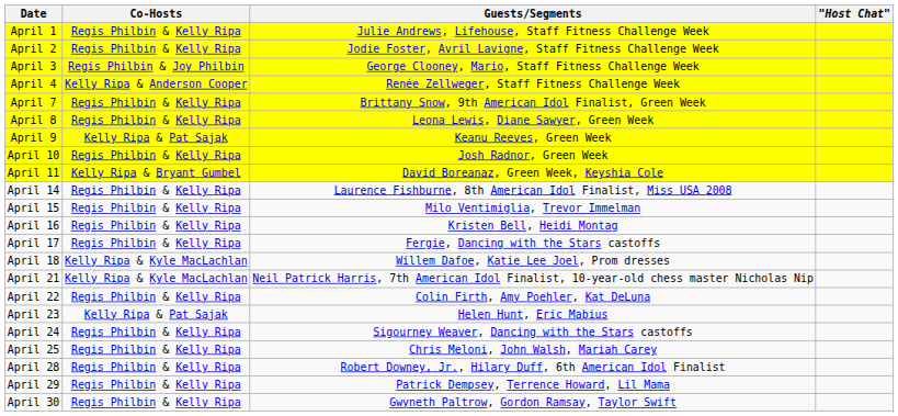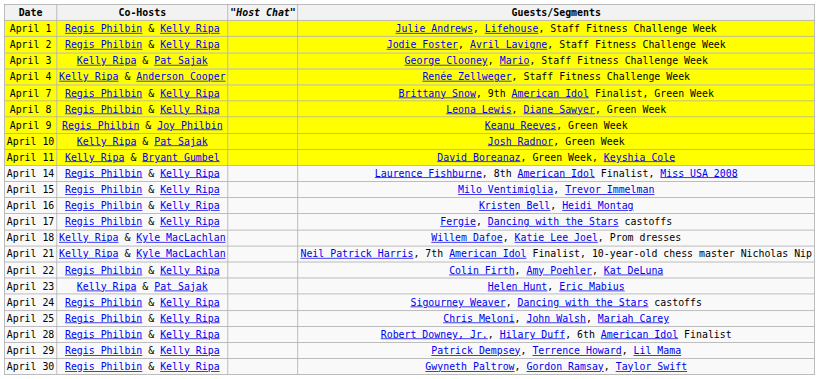 <table class="wikitable sortable" style="text-align:center;">
 <tr>
 <th>Date</th>
 <th>Co-Hosts</th>
+<th><em>"Host Chat"</em></th>
 <th>Guests/Segments</th>
-<th><em>"Host Chat"</em></th>
 </tr>
 <tr style="background:yellow;">
 <td>April 1</td>
 <td><a href='#'>Regis Philbin</a> & <a href='#'>Kelly Ripa</a></td>
+<td></td>
 <td><a href='#'>Julie Andrews</a>, <a href='#'>Lifehouse</a>, Staff Fitness Challenge Week</td>
-<td></td>
 </tr>
 <tr style="background:yellow;">
 <td>April 2</td>
 <td><a href='#'>Regis Philbin</a> & <a href='#'>Kelly Ripa</a></td>
+<td></td>
 <td><a href='#'>Jodie Foster</a>, <a href='#'>Avril Lavigne</a>, Staff Fitness Challenge Week</td>
-<td></td>
 </tr>
 <tr style="background:yellow;">
 <td>April 3</td>
-<td><a href='#'>Regis Philbin</a> & <a href='#'>Joy Philbin</a></td>
+<td><a href='#'>Kelly Ripa</a> & <a href='#'>Pat Sajak</a></td>
+<td></td>
 <td><a href='#'>George Clooney</a>, <a href='#'>Mario</a>, Staff Fitness Challenge Week</td>
-<td></td>
 </tr>
 <tr style="background:yellow;">
 <td>April 4</td>
 <td><a href='#'>Kelly Ripa</a> & <a href='#'>Anderson Cooper</a></td>
+<td></td>
 <td><a href='#'>Renée Zellweger</a>, Staff Fitness Challenge Week</td>
-<td></td>
 </tr>
 <tr style="background:yellow;">
 <td>April 7</td>
 <td><a href='#'>Regis Philbin</a> & <a href='#'>Kelly Ripa</a></td>
+<td></td>
 <td><a href='#'>Brittany Snow</a>, 9th <a href='#'>American Idol</a> Finalist, Green Week</td>
-<td></td>
 </tr>
 <tr style="background:yellow;">
 <td>April 8</td>
 <td><a href='#'>Regis Philbin</a> & <a href='#'>Kelly Ripa</a></td>
+<td></td>
 <td><a href='#'>Leona Lewis</a>, <a href='#'>Diane Sawyer</a>, Green Week</td>
-<td></td>
 </tr>
 <tr style="background:yellow;">
 <td>April 9</td>
-<td><a href='#'>Kelly Ripa</a> & <a href='#'>Pat Sajak</a></td>
+<td><a href='#'>Regis Philbin</a> & <a href='#'>Joy Philbin</a></td>
+<td></td>
 <td><a href='#'>Keanu Reeves</a>, Green Week</td>
-<td></td>
 </tr>
 <tr style="background:yellow;">
 <td>April 10</td>
-<td><a href='#'>Regis Philbin</a> & <a href='#'>Kelly Ripa</a></td>
+<td><a href='#'>Kelly Ripa</a> & <a href='#'>Pat Sajak</a></td>
+<td></td>
 <td><a href='#'>Josh Radnor</a>, Green Week</td>
-<td></td>
 </tr>
 <tr style="background:yellow;">
 <td>April 11</td>
 <td><a href='#'>Kelly Ripa</a> & <a href='#'>Bryant Gumbel</a></td>
+<td></td>
 <td><a href='#'>David Boreanaz</a>, Green Week, <a href='#'>Keyshia Cole</a></td>
-<td></td>
 </tr>
 <tr>
 <td>April 14</td>
 <td><a href='#'>Regis Philbin</a> & <a href='#'>Kelly Ripa</a></td>
+<td></td>
 <td><a href='#'>Laurence Fishburne</a>, 8th <a href='#'>American Idol</a> Finalist, <a href='#'>Miss USA 2008</a></td>
-<td></td>
 </tr>
 <tr>
 <td>April 15</td>
 <td><a href='#'>Regis Philbin</a> & <a href='#'>Kelly Ripa</a></td>
+<td></td>
 <td><a href='#'>Milo Ventimiglia</a>, <a href='#'>Trevor Immelman</a></td>
-<td></td>
 </tr>
 <tr>
 <td>April 16</td>
 <td><a href='#'>Regis Philbin</a> & <a href='#'>Kelly Ripa</a></td>
+<td></td>
 <td><a href='#'>Kristen Bell</a>, <a href='#'>Heidi Montag</a></td>
-<td></td>
 </tr>
 <tr>
 <td>April 17</td>
 <td><a href='#'>Regis Philbin</a> & <a href='#'>Kelly Ripa</a></td>
+<td></td>
 <td><a href='#'>Fergie</a>, <a href='#'>Dancing with the Stars</a> castoffs</td>
-<td></td>
 </tr>
 <tr>
 <td>April 18</td>
 <td><a href='#'>Kelly Ripa</a> & <a href='#'>Kyle MacLachlan</a></td>
+<td></td>
 <td><a href='#'>Willem Dafoe</a>, <a href='#'>Katie Lee Joel</a>, Prom dresses</td>
-<td></td>
 </tr>
 <tr>
 <td>April 21</td>
 <td><a href='#'>Kelly Ripa</a> & <a href='#'>Kyle MacLachlan</a></td>
+<td></td>
 <td><a href='#'>Neil Patrick Harris</a>, 7th <a href='#'>American Idol</a> Finalist, 10-year-old chess master Nicholas Nip</td>
-<td></td>
 </tr>
 <tr>
 <td>April 22</td>
 <td><a href='#'>Regis Philbin</a> & <a href='#'>Kelly Ripa</a></td>
+<td></td>
 <td><a href='#'>Colin Firth</a>, <a href='#'>Amy Poehler</a>, <a href='#'>Kat DeLuna</a></td>
-<td></td>
 </tr>
 <tr>
 <td>April 23</td>
 <td><a href='#'>Kelly Ripa</a> & <a href='#'>Pat Sajak</a></td>
+<td></td>
 <td><a href='#'>Helen Hunt</a>, <a href='#'>Eric Mabius</a></td>
-<td></td>
 </tr>
 <tr>
 <td>April 24</td>
 <td><a href='#'>Regis Philbin</a> & <a href='#'>Kelly Ripa</a></td>
+<td></td>
 <td><a href='#'>Sigourney Weaver</a>, <a href='#'>Dancing with the Stars</a> castoffs</td>
-<td></td>
 </tr>
 <tr>
 <td>April 25</td>
 <td><a href='#'>Regis Philbin</a> & <a href='#'>Kelly Ripa</a></td>
+<td></td>
 <td><a href='#'>Chris Meloni</a>, <a href='#'>John Walsh</a>, <a href='#'>Mariah Carey</a></td>
-<td></td>
 </tr>
 <tr>
 <td>April 28</td>
 <td><a href='#'>Regis Philbin</a> & <a href='#'>Kelly Ripa</a></td>
+<td></td>
 <td><a href='#'>Robert Downey, Jr.</a>, <a href='#'>Hilary Duff</a>, 6th <a href='#'>American Idol</a> Finalist</td>
-<td></td>
 </tr>
 <tr>
 <td>April 29</td>
 <td><a href='#'>Regis Philbin</a> & <a href='#'>Kelly Ripa</a></td>
+<td></td>
 <td><a href='#'>Patrick Dempsey</a>, <a href='#'>Terrence Howard</a>, <a href='#'>Lil Mama</a></td>
-<td></td>
 </tr>
 <tr>
 <td>April 30</td>
 <td><a href='#'>Regis Philbin</a> & <a href='#'>Kelly Ripa</a></td>
+<td></td>
 <td><a href='#'>Gwyneth Paltrow</a>, <a href='#'>Gordon Ramsay</a>, <a href='#'>Taylor Swift</a></td>
-<td></td>
 </tr>
 </table>
